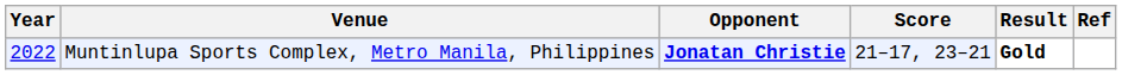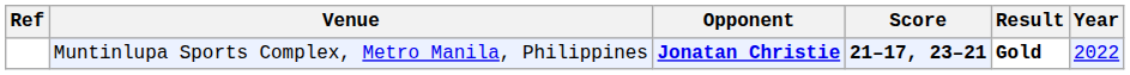 <table class="sortable wikitable" style="font-size: 90%;">
 <tr>
-<th>Year</th>
+<th>Ref</th>
 <th>Venue</th>
 <th>Opponent</th>
 <th>Score</th>
 <th>Result</th>
-<th>Ref</th>
+<th>Year</th>
 </tr>
 <tr style="background:#ECF2FF">
-<td align="center"><a href='#'>2022</a></td>
+<td style="text-align:center; background:white"></td>
 <td align="left">Muntinlupa Sports Complex, <a href='#'>Metro Manila</a>, Philippines</td>
 <td align="left"><strong> <a href='#'>Jonatan Christie</a></strong></td>
-<td align="left">21–17, 23–21</td>
+<td align="left"><strong>21–17, 23–21</strong></td>
 <td style="text-align:left; background:white"> <strong>Gold</strong></td>
-<td style="text-align:center; background:white"></td>
+<td align="center"><a href='#'>2022</a></td>
 </tr>
 </table>
